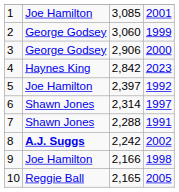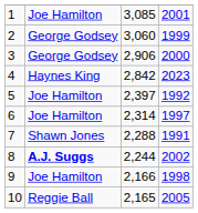 <table class="wikitable">
 <tr>
 </tr>
 <tr>
 <td>1</td>
 <td><a href='#'>Joe Hamilton</a></td>
 <td>3,085</td>
 <td><a href='#'>2001</a></td>
 </tr>
 <tr>
 <td>2</td>
 <td><a href='#'>George Godsey</a></td>
 <td>3,060</td>
 <td><a href='#'>1999</a></td>
 </tr>
 <tr>
 <td>3</td>
 <td><a href='#'>George Godsey</a></td>
 <td>2,906</td>
 <td><a href='#'>2000</a></td>
 </tr>
 <tr>
 <td>4</td>
 <td><a href='#'>Haynes King</a></td>
 <td>2,842</td>
 <td><a href='#'>2023</a></td>
 </tr>
 <tr>
 <td>5</td>
 <td><a href='#'>Joe Hamilton</a></td>
 <td>2,397</td>
 <td><a href='#'>1992</a></td>
 </tr>
 <tr>
 <td>6</td>
-<td><a href='#'>Shawn Jones</a></td>
+<td><a href='#'>Joe Hamilton</a></td>
 <td>2,314</td>
 <td><a href='#'>1997</a></td>
 </tr>
 <tr>
 <td>7</td>
 <td><a href='#'>Shawn Jones</a></td>
 <td>2,288</td>
 <td><a href='#'>1991</a></td>
 </tr>
 <tr>
 <td>8</td>
 <td><strong><a href='#'>A.J. Suggs</a></strong></td>
-<td>2,242</td>
+<td>2,244</td>
 <td><a href='#'>2002</a></td>
 </tr>
 <tr>
 <td>9</td>
 <td><a href='#'>Joe Hamilton</a></td>
 <td>2,166</td>
 <td><a href='#'>1998</a></td>
 </tr>
 <tr>
 <td>10</td>
 <td><a href='#'>Reggie Ball</a></td>
 <td>2,165</td>
 <td><a href='#'>2005</a></td>
 </tr>
 </table>
